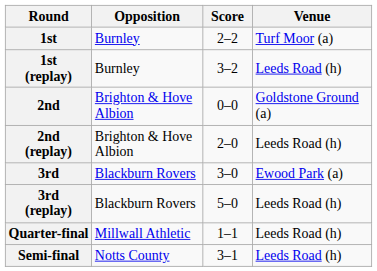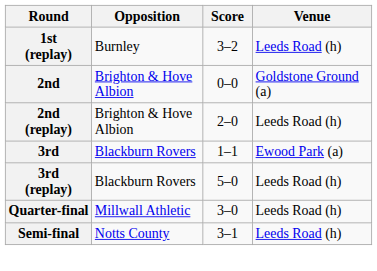 <table class="wikitable plainrowheaders" style="text-align:center;margin-left:1em;float:left">
 <tr>
 <th scope=col>Round</th>
 <th scope="col" style="width:120px;">Opposition</th>
 <th scope="col" style="width:50px;">Score</th>
 <th scope="col" style="width:130px;">Venue</th>
-</tr>
-<tr>
-<th scope=row style="text-align:center">1st</th>
-<td align="left"><a href='#'>Burnley</a></td>
-<td>2–2</td>
-<td align="left"><a href='#'>Turf Moor</a> (a)</td>
 </tr>
 <tr>
 <th scope=row style="text-align:center">1st<br>(replay)</th>
 <td align="left">Burnley</td>
 <td>3–2</td>
 <td align="left"><a href='#'>Leeds Road</a> (h)</td>
 </tr>
 <tr>
 <th scope=row style="text-align:center">2nd</th>
 <td align="left"><a href='#'>Brighton & Hove Albion</a></td>
 <td>0–0</td>
 <td align="left"><a href='#'>Goldstone Ground</a> (a)</td>
 </tr>
 <tr>
 <th scope=row style="text-align:center">2nd<br>(replay)</th>
 <td align="left">Brighton & Hove Albion</td>
 <td>2–0</td>
 <td align="left">Leeds Road (h)</td>
 </tr>
 <tr>
 <th scope=row style="text-align:center">3rd</th>
 <td align="left"><a href='#'>Blackburn Rovers</a></td>
-<td>3–0</td>
+<td>1–1</td>
 <td align="left"><a href='#'>Ewood Park</a> (a)</td>
 </tr>
 <tr>
 <th scope=row style="text-align:center">3rd<br>(replay)</th>
 <td align="left">Blackburn Rovers</td>
 <td>5–0</td>
 <td align="left">Leeds Road (h)</td>
 </tr>
 <tr>
 <th scope=row style="text-align:center">Quarter-final</th>
 <td align="left"><a href='#'>Millwall Athletic</a></td>
-<td>1–1</td>
+<td>3–0</td>
 <td align="left">Leeds Road (h)</td>
 </tr>
 <tr>
 <th scope=row style="text-align:center">Semi-final</th>
 <td align="left"><a href='#'>Notts County</a></td>
 <td>3–1</td>
 <td align="left"><a href='#'>Leeds Road</a> (h)</td>
 </tr>
 </table>
